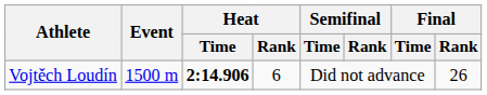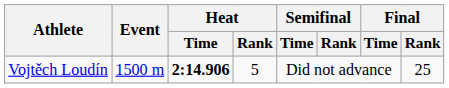 <table class="wikitable" style="font-size:90%">
 <tr>
 <th rowspan=2>Athlete</th>
 <th rowspan=2>Event</th>
 <th colspan=2>Heat</th>
 <th colspan=2>Semifinal</th>
 <th colspan=2>Final</th>
 </tr>
 <tr style="font-size:95%">
 <th>Time</th>
 <th>Rank</th>
 <th>Time</th>
 <th>Rank</th>
 <th>Time</th>
 <th>Rank</th>
 </tr>
 <tr align=center>
 <td align=left><a href='#'>Vojtěch Loudín</a></td>
 <td align=left><a href='#'>1500 m</a></td>
 <td><strong>2:14.906</strong></td>
-<td>6</td>
+<td>5</td>
 <td colspan=3>Did not advance</td>
-<td>26</td>
+<td>25</td>
 </tr>
 </table>
